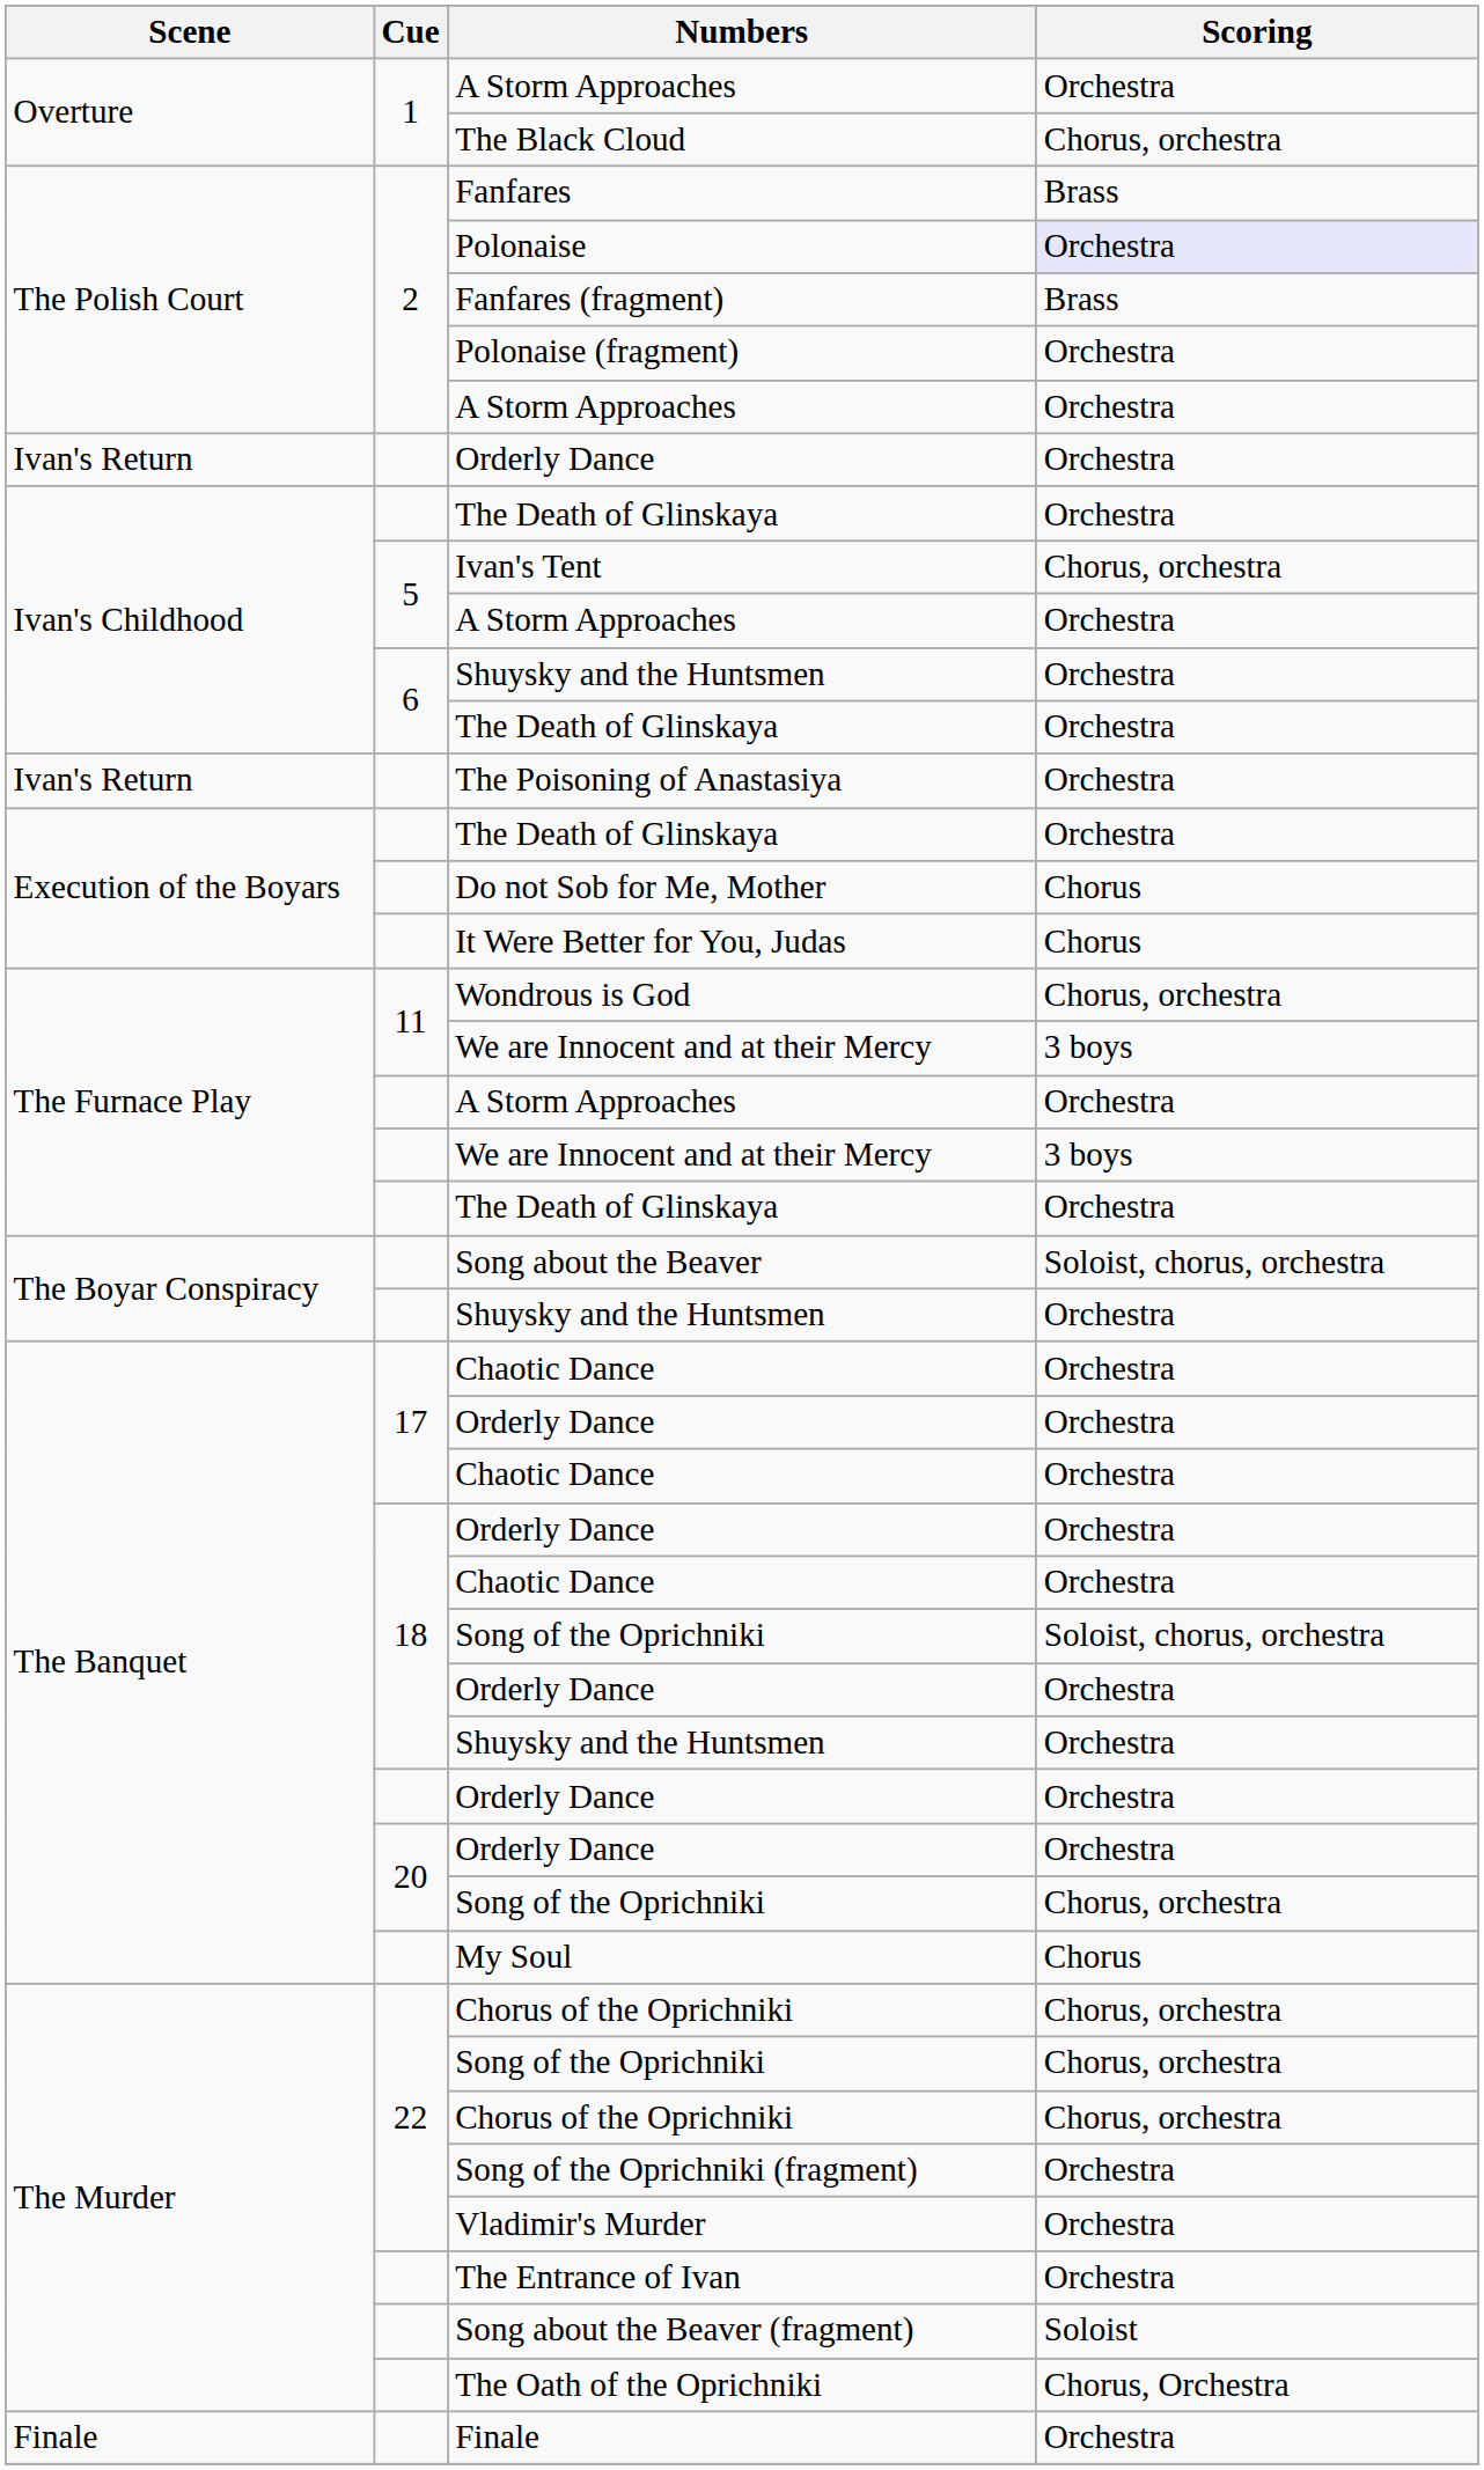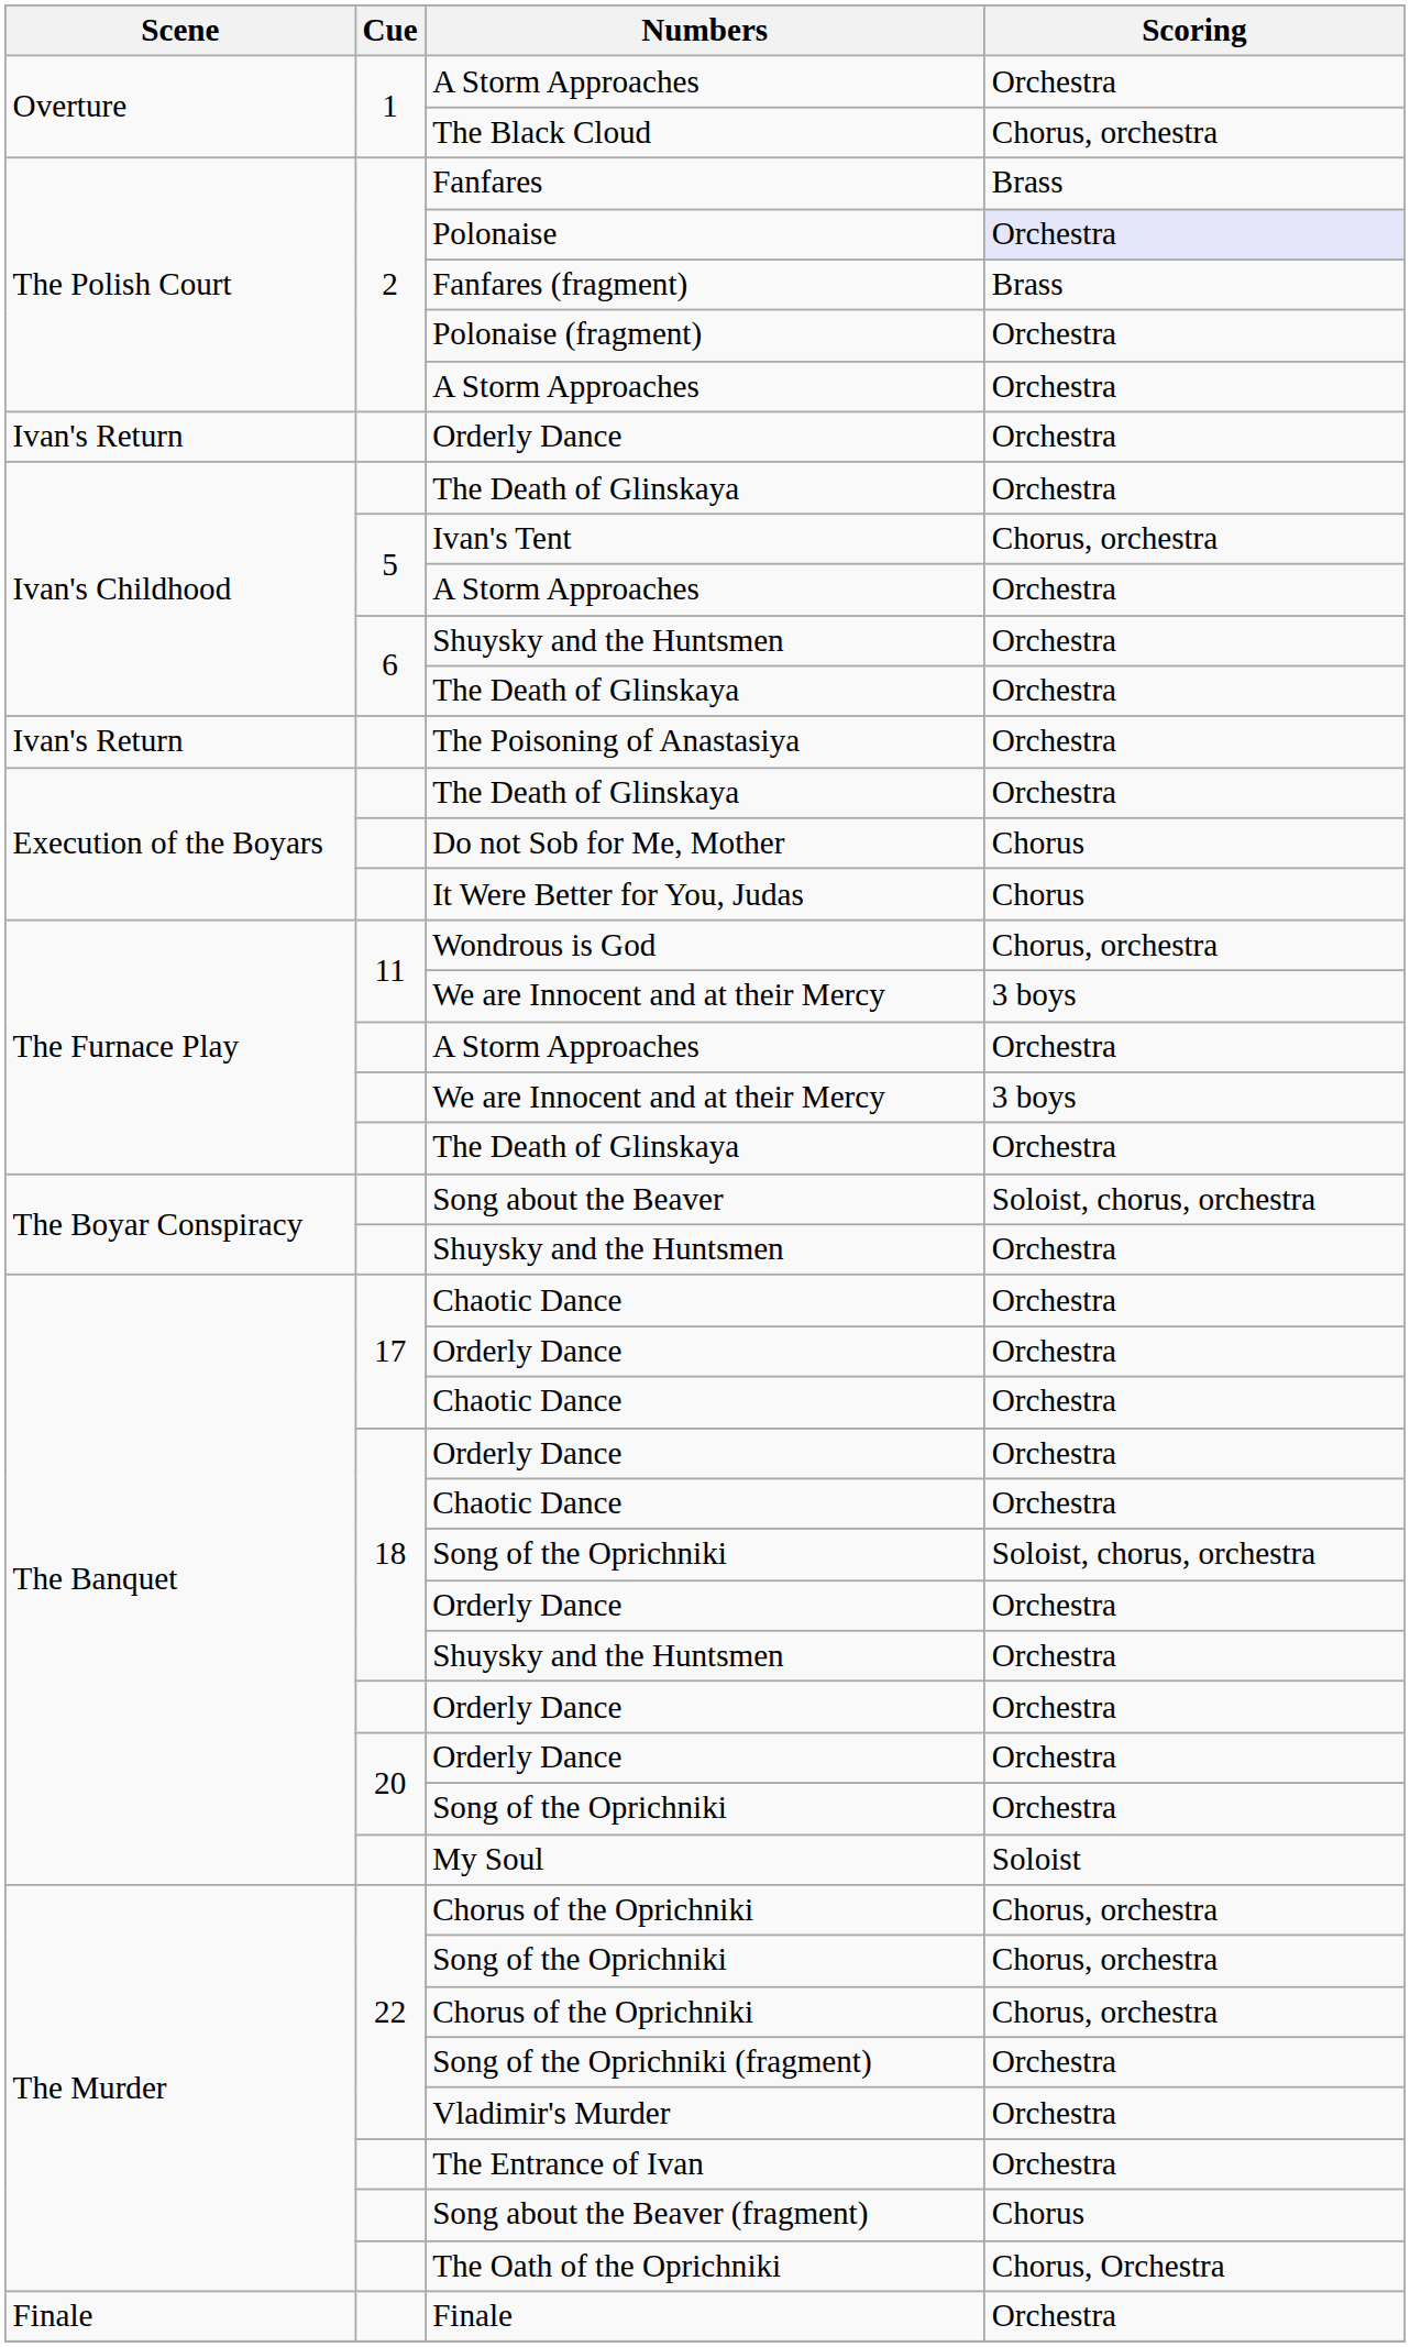 <table class="wikitable" border="1"; style="text-align: left"; style="width:50em; font-size:90%; line-height:1.5">
 <tr>
 <th style="width:25%;">Scene</th>
 <th style="width:5%;">Cue</th>
 <th style="width:40%;">Numbers</th>
 <th style="width:30%;">Scoring</th>
 </tr>
 <tr>
 <td rowspan=2>Overture</td>
 <td rowspan=2 style="text-align:center;">1</td>
 <td>A Storm Approaches</td>
 <td>Orchestra</td>
 </tr>
 <tr>
 <td>The Black Cloud</td>
 <td>Chorus, orchestra</td>
 </tr>
 <tr>
 <td rowspan=5>The Polish Court</td>
 <td rowspan=5 style="text-align:center;">2</td>
 <td>Fanfares</td>
 <td>Brass</td>
 </tr>
 <tr>
 <td>Polonaise</td>
 <td style="background: lavender;">Orchestra</td>
 </tr>
 <tr>
 <td>Fanfares (fragment)</td>
 <td>Brass</td>
 </tr>
 <tr>
 <td>Polonaise (fragment)</td>
 <td>Orchestra</td>
 </tr>
 <tr>
 <td>A Storm Approaches</td>
 <td>Orchestra</td>
 </tr>
 <tr>
 <td>Ivan's Return</td>
 <td></td>
 <td>Orderly Dance</td>
 <td>Orchestra</td>
 </tr>
 <tr>
 <td rowspan=5>Ivan's Childhood</td>
 <td></td>
 <td>The Death of Glinskaya</td>
 <td>Orchestra</td>
 </tr>
 <tr>
 <td rowspan=2 style="text-align:center;">5</td>
 <td>Ivan's Tent</td>
 <td>Chorus, orchestra</td>
 </tr>
 <tr>
 <td>A Storm Approaches</td>
 <td>Orchestra</td>
 </tr>
 <tr>
 <td rowspan=2 style="text-align:center;">6</td>
 <td>Shuysky and the Huntsmen</td>
 <td>Orchestra</td>
 </tr>
 <tr>
 <td>The Death of Glinskaya</td>
 <td>Orchestra</td>
 </tr>
 <tr>
 <td>Ivan's Return</td>
 <td></td>
 <td>The Poisoning of Anastasiya</td>
 <td>Orchestra</td>
 </tr>
 <tr>
 <td rowspan=3>Execution of the Boyars</td>
 <td></td>
 <td>The Death of Glinskaya</td>
 <td>Orchestra</td>
 </tr>
 <tr>
 <td></td>
 <td>Do not Sob for Me, Mother</td>
 <td>Chorus</td>
 </tr>
 <tr>
 <td></td>
 <td>It Were Better for You, Judas</td>
 <td>Chorus</td>
 </tr>
 <tr>
 <td rowspan=5>The Furnace Play</td>
 <td rowspan=2 style="text-align:center;">11</td>
 <td>Wondrous is God</td>
 <td>Chorus, orchestra</td>
 </tr>
 <tr>
 <td>We are Innocent and at their Mercy</td>
 <td>3 boys</td>
 </tr>
 <tr>
 <td></td>
 <td>A Storm Approaches</td>
 <td>Orchestra</td>
 </tr>
 <tr>
 <td></td>
 <td>We are Innocent and at their Mercy</td>
 <td>3 boys</td>
 </tr>
 <tr>
 <td></td>
 <td>The Death of Glinskaya</td>
 <td>Orchestra</td>
 </tr>
 <tr>
 <td rowspan=2>The Boyar Conspiracy</td>
 <td></td>
 <td>Song about the Beaver</td>
 <td>Soloist, chorus, orchestra</td>
 </tr>
 <tr>
 <td></td>
 <td>Shuysky and the Huntsmen</td>
 <td>Orchestra</td>
 </tr>
 <tr>
 <td rowspan=12>The Banquet</td>
 <td rowspan=3 style="text-align:center;">17</td>
 <td>Chaotic Dance</td>
 <td>Orchestra</td>
 </tr>
 <tr>
 <td>Orderly Dance</td>
 <td>Orchestra</td>
 </tr>
 <tr>
 <td>Chaotic Dance</td>
 <td>Orchestra</td>
 </tr>
 <tr>
 <td rowspan=5 style="text-align:center;">18</td>
 <td>Orderly Dance</td>
 <td>Orchestra</td>
 </tr>
 <tr>
 <td>Chaotic Dance</td>
 <td>Orchestra</td>
 </tr>
 <tr>
 <td>Song of the Oprichniki</td>
 <td>Soloist, chorus, orchestra</td>
 </tr>
 <tr>
 <td>Orderly Dance</td>
 <td>Orchestra</td>
 </tr>
 <tr>
 <td>Shuysky and the Huntsmen</td>
 <td>Orchestra</td>
 </tr>
 <tr>
 <td></td>
 <td>Orderly Dance</td>
 <td>Orchestra</td>
 </tr>
 <tr>
 <td rowspan=2 style="text-align:center;">20</td>
 <td>Orderly Dance</td>
 <td>Orchestra</td>
 </tr>
 <tr>
 <td>Song of the Oprichniki</td>
-<td>Chorus, orchestra</td>
+<td>Orchestra</td>
 </tr>
 <tr>
 <td></td>
 <td>My Soul</td>
-<td>Chorus</td>
+<td>Soloist</td>
 </tr>
 <tr>
 <td rowspan=8>The Murder</td>
 <td rowspan=5 style="text-align:center;">22</td>
 <td>Chorus of the Oprichniki</td>
 <td>Chorus, orchestra</td>
 </tr>
 <tr>
 <td>Song of the Oprichniki</td>
 <td>Chorus, orchestra</td>
 </tr>
 <tr>
 <td>Chorus of the Oprichniki</td>
 <td>Chorus, orchestra</td>
 </tr>
 <tr>
 <td>Song of the Oprichniki (fragment)</td>
 <td>Orchestra</td>
 </tr>
 <tr>
 <td>Vladimir's Murder</td>
 <td>Orchestra</td>
 </tr>
 <tr>
 <td></td>
 <td>The Entrance of Ivan</td>
 <td>Orchestra</td>
 </tr>
 <tr>
 <td></td>
 <td>Song about the Beaver (fragment)</td>
-<td>Soloist</td>
+<td>Chorus</td>
 </tr>
 <tr>
 <td></td>
 <td>The Oath of the Oprichniki</td>
 <td>Chorus, Orchestra</td>
 </tr>
 <tr>
 <td>Finale</td>
 <td></td>
 <td>Finale</td>
 <td>Orchestra</td>
 </tr>
 <tr>
 </tr>
 </table>
